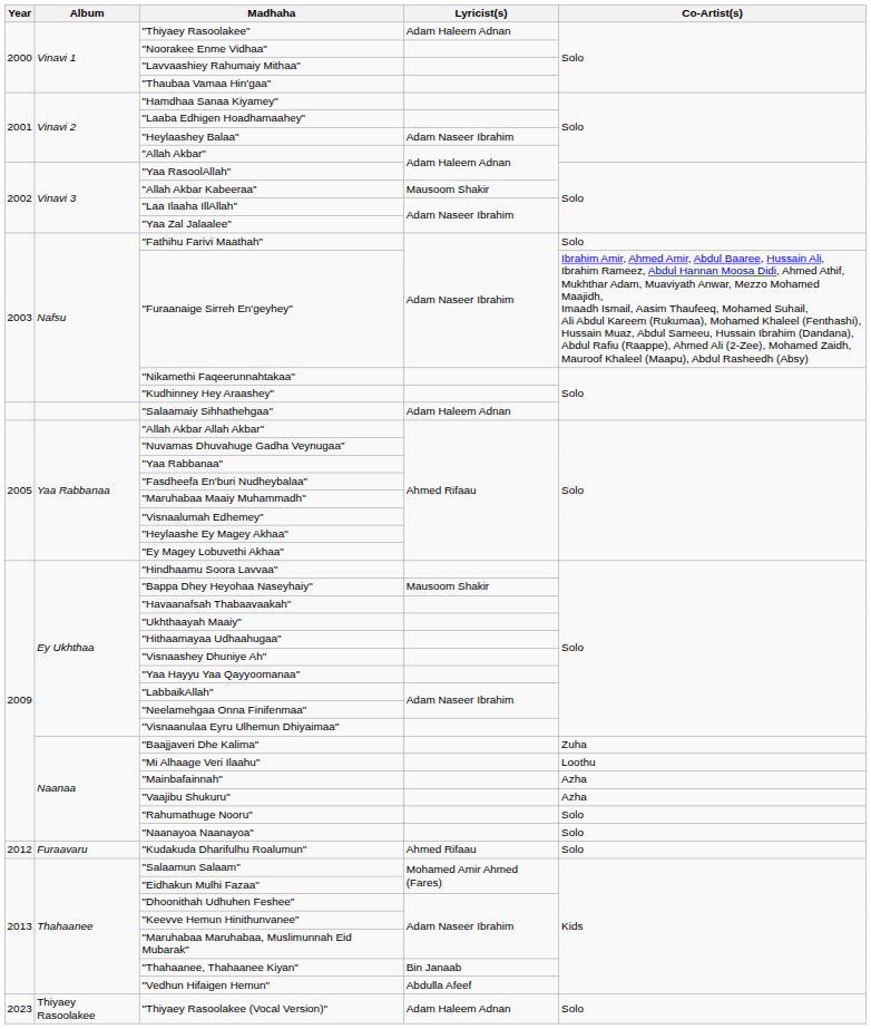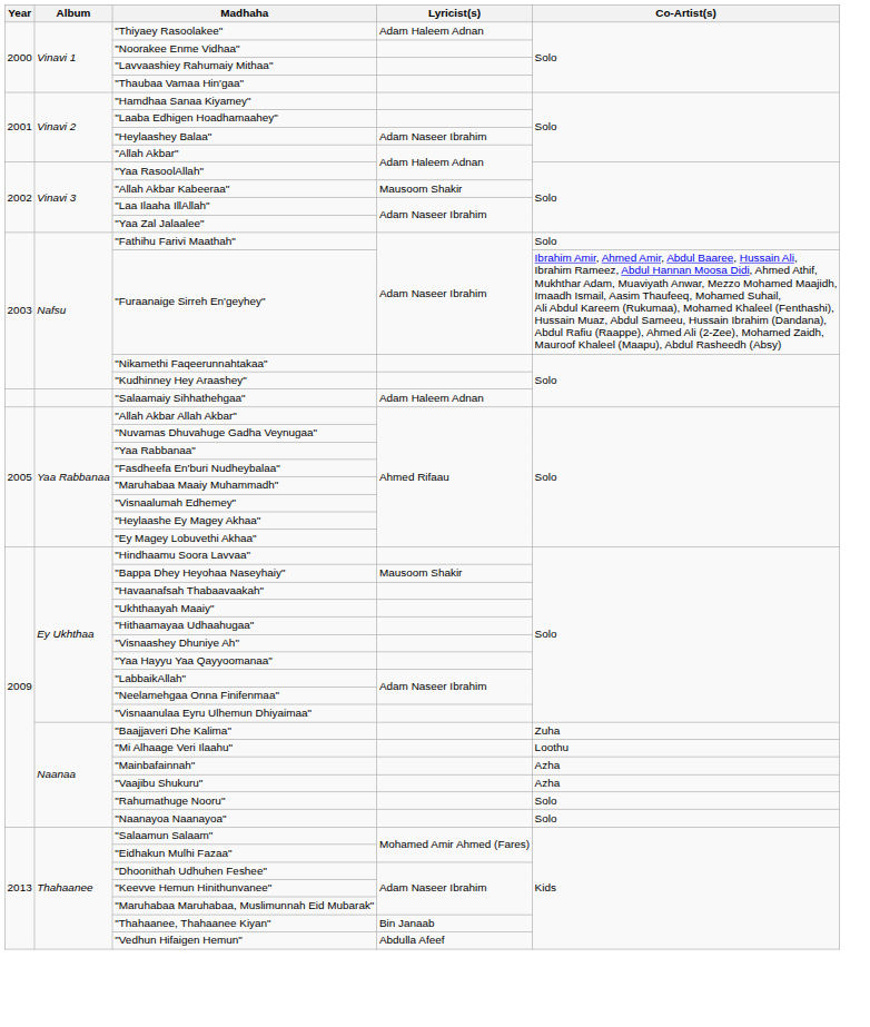 <table class="wikitable">
 <tr>
 <th>Year</th>
 <th>Album</th>
 <th>Madhaha</th>
 <th>Lyricist(s)</th>
 <th>Co-Artist(s)</th>
 </tr>
 <tr>
 <td rowspan="4">2000</td>
 <td rowspan="4"><em>Vinavi 1</em></td>
 <td>"Thiyaey Rasoolakee"</td>
 <td>Adam Haleem Adnan</td>
 <td rowspan="4">Solo</td>
 </tr>
 <tr>
 <td>"Noorakee Enme Vidhaa"</td>
 <td></td>
 </tr>
 <tr>
 <td>"Lavvaashiey Rahumaiy Mithaa"</td>
 <td></td>
 </tr>
 <tr>
 <td>"Thaubaa Vamaa Hin'gaa"</td>
 <td></td>
 </tr>
 <tr>
 <td rowspan="4">2001</td>
 <td rowspan="4"><em>Vinavi 2</em></td>
 <td>"Hamdhaa Sanaa Kiyamey"</td>
 <td></td>
 <td rowspan="4">Solo</td>
 </tr>
 <tr>
 <td>"Laaba Edhigen Hoadhamaahey"</td>
 <td></td>
 </tr>
 <tr>
 <td>"Heylaashey Balaa"</td>
 <td>Adam Naseer Ibrahim</td>
 </tr>
 <tr>
 <td>"Allah Akbar"</td>
 <td rowspan="2">Adam Haleem Adnan</td>
 </tr>
 <tr>
 <td rowspan="4">2002</td>
 <td rowspan="4"><em>Vinavi 3</em></td>
 <td>"Yaa RasoolAllah"</td>
 <td rowspan="4">Solo</td>
 </tr>
 <tr>
 <td>"Allah Akbar Kabeeraa"</td>
 <td>Mausoom Shakir</td>
 </tr>
 <tr>
 <td>"Laa Ilaaha IllAllah"</td>
 <td rowspan="2">Adam Naseer Ibrahim</td>
 </tr>
 <tr>
 <td>"Yaa Zal Jalaalee"</td>
 </tr>
 <tr>
 <td rowspan="4">2003</td>
 <td rowspan="4"><em>Nafsu</em></td>
 <td>"Fathihu Farivi Maathah"</td>
 <td rowspan="2">Adam Naseer Ibrahim</td>
 <td>Solo</td>
 </tr>
 <tr>
 <td>"Furaanaige Sirreh En'geyhey"</td>
 <td><a href='#'>Ibrahim Amir</a>, <a href='#'>Ahmed Amir</a>, <a href='#'>Abdul Baaree</a>, <a href='#'>Hussain Ali</a>,<br>Ibrahim Rameez, <a href='#'>Abdul Hannan Moosa Didi</a>, Ahmed Athif,<br>Mukhthar Adam, Muaviyath Anwar, Mezzo Mohamed Maajidh,<br>Imaadh Ismail, Aasim Thaufeeq, Mohamed Suhail,<br>Ali Abdul Kareem (Rukumaa), Mohamed Khaleel (Fenthashi),<br>Hussain Muaz, Abdul Sameeu, Hussain Ibrahim (Dandana),<br>Abdul Rafiu (Raappe), Ahmed Ali (2-Zee), Mohamed Zaidh,<br>Mauroof Khaleel (Maapu), Abdul Rasheedh (Absy)</td>
 </tr>
 <tr>
 <td>"Nikamethi Faqeerunnahtakaa"</td>
 <td></td>
 <td rowspan="3">Solo</td>
 </tr>
 <tr>
 <td>"Kudhinney Hey Araashey"</td>
 <td></td>
 </tr>
 <tr>
 <td></td>
 <td></td>
 <td>"Salaamaiy Sihhathehgaa"</td>
 <td>Adam Haleem Adnan</td>
 </tr>
 <tr>
 <td rowspan="8">2005</td>
 <td rowspan="8"><em>Yaa Rabbanaa</em></td>
 <td>"Allah Akbar Allah Akbar"</td>
 <td rowspan="8">Ahmed Rifaau</td>
 <td rowspan="8">Solo</td>
 </tr>
 <tr>
 <td>"Nuvamas Dhuvahuge Gadha Veynugaa"</td>
 </tr>
 <tr>
 <td>"Yaa Rabbanaa"</td>
 </tr>
 <tr>
 <td>"Fasdheefa En'buri Nudheybalaa"</td>
 </tr>
 <tr>
 <td>"Maruhabaa Maaiy Muhammadh"</td>
 </tr>
 <tr>
 <td>"Visnaalumah Edhemey"</td>
 </tr>
 <tr>
 <td>"Heylaashe Ey Magey Akhaa"</td>
 </tr>
 <tr>
 <td>"Ey Magey Lobuvethi Akhaa"</td>
 </tr>
 <tr>
 <td rowspan="16">2009</td>
 <td rowspan="10"><em>Ey Ukhthaa</em></td>
 <td>"Hindhaamu Soora Lavvaa"</td>
 <td></td>
 <td rowspan="10">Solo</td>
 </tr>
 <tr>
 <td>"Bappa Dhey Heyohaa Naseyhaiy"</td>
 <td>Mausoom Shakir</td>
 </tr>
 <tr>
 <td>"Havaanafsah Thabaavaakah"</td>
 <td></td>
 </tr>
 <tr>
 <td>"Ukhthaayah Maaiy"</td>
 <td></td>
 </tr>
 <tr>
 <td>"Hithaamayaa Udhaahugaa"</td>
 <td></td>
 </tr>
 <tr>
 <td>"Visnaashey Dhuniye Ah"</td>
 <td></td>
 </tr>
 <tr>
 <td>"Yaa Hayyu Yaa Qayyoomanaa"</td>
 <td></td>
 </tr>
 <tr>
 <td>"LabbaikAllah"</td>
 <td rowspan="2">Adam Naseer Ibrahim</td>
 </tr>
 <tr>
 <td>"Neelamehgaa Onna Finifenmaa"</td>
 </tr>
 <tr>
 <td>"Visnaanulaa Eyru Ulhemun Dhiyaimaa"</td>
 <td></td>
 </tr>
 <tr>
 <td rowspan="6"><em>Naanaa</em></td>
 <td>"Baajjaveri Dhe Kalima"</td>
 <td></td>
 <td>Zuha</td>
 </tr>
 <tr>
 <td>"Mi Alhaage Veri Ilaahu"</td>
 <td></td>
 <td>Loothu</td>
 </tr>
 <tr>
 <td>"Mainbafainnah"</td>
 <td></td>
 <td>Azha</td>
 </tr>
 <tr>
 <td>"Vaajibu Shukuru"</td>
 <td></td>
 <td>Azha</td>
 </tr>
 <tr>
 <td>"Rahumathuge Nooru"</td>
 <td></td>
 <td>Solo</td>
 </tr>
 <tr>
 <td>"Naanayoa Naanayoa"</td>
 <td></td>
 <td>Solo</td>
 </tr>
 <tr>
-<td>2012</td>
-<td><em>Furaavaru</em></td>
-<td>"Kudakuda Dharifulhu Roalumun"</td>
-<td>Ahmed Rifaau</td>
-<td>Solo</td>
-</tr>
-<tr>
 <td rowspan="7">2013</td>
 <td rowspan="7"><em>Thahaanee</em></td>
 <td>"Salaamun Salaam"</td>
 <td rowspan="2">Mohamed Amir Ahmed (Fares)</td>
 <td rowspan="7">Kids</td>
 </tr>
 <tr>
 <td>"Eidhakun Mulhi Fazaa"</td>
 </tr>
 <tr>
 <td>"Dhoonithah Udhuhen Feshee"</td>
 <td rowspan="3">Adam Naseer Ibrahim</td>
 </tr>
 <tr>
 <td>"Keevve Hemun Hinithunvanee"</td>
 </tr>
 <tr>
 <td>"Maruhabaa Maruhabaa, Muslimunnah Eid Mubarak"</td>
 </tr>
 <tr>
 <td>"Thahaanee, Thahaanee Kiyan"</td>
 <td>Bin Janaab</td>
 </tr>
 <tr>
 <td>"Vedhun Hifaigen Hemun"</td>
 <td>Abdulla Afeef</td>
 </tr>
-<tr>
-<td>2023</td>
-<td>Thiyaey Rasoolakee</td>
-<td>"Thiyaey Rasoolakee (Vocal Version)"</td>
-<td>Adam Haleem Adnan</td>
-<td>Solo</td>
-</tr>
 </table>
